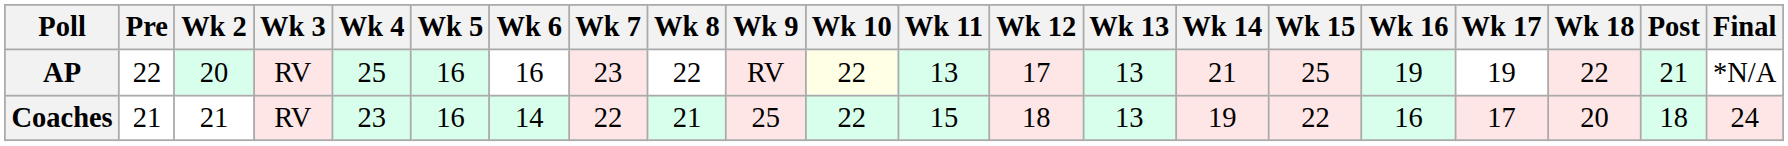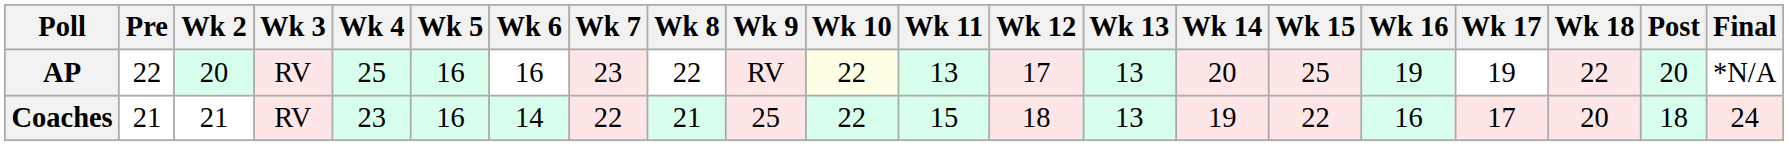 <table class="wikitable" style="white-space:nowrap;text-align:center;">
 <tr>
 <th>Poll</th>
 <th>Pre</th>
 <th>Wk 2</th>
 <th>Wk 3</th>
 <th>Wk 4</th>
 <th>Wk 5</th>
 <th>Wk 6</th>
 <th>Wk 7</th>
 <th>Wk 8</th>
 <th>Wk 9</th>
 <th>Wk 10</th>
 <th>Wk 11</th>
 <th>Wk 12</th>
 <th>Wk 13</th>
 <th>Wk 14</th>
 <th>Wk 15</th>
 <th>Wk 16</th>
 <th>Wk 17</th>
 <th>Wk 18</th>
 <th>Post</th>
 <th>Final</th>
 </tr>
 <tr>
 <th>AP</th>
 <td style="background:#FFF;">22</td>
 <td style="background:#D8FFEB;">20</td>
 <td style="background:#FFE6E6;">RV</td>
 <td style="background:#D8FFEB;">25</td>
 <td style="background:#D8FFEB;">16</td>
 <td style="background:#FFF;">16</td>
 <td style="background:#FFE6E6;">23</td>
 <td style="background:#FFF;">22</td>
 <td style="background:#FFE6E6;">RV</td>
 <td style="background:#FFFFE6;">22</td>
 <td style="background:#D8FFEB;">13</td>
 <td style="background:#FFE6E6;">17</td>
 <td style="background:#D8FFEB;">13</td>
-<td style="background:#FFE6E6;">21</td>
+<td style="background:#FFE6E6;">20</td>
 <td style="background:#FFE6E6;">25</td>
 <td style="background:#D8FFEB;">19</td>
 <td style="background:#FFF;">19</td>
 <td style="background:#FFE6E6;">22</td>
-<td style="background:#D8FFEB;">21</td>
+<td style="background:#D8FFEB;">20</td>
 <td style="background:#FFF;">*N/A</td>
 </tr>
 <tr>
 <th>Coaches</th>
 <td style="background:#FFF;">21</td>
 <td style="background:#FFF;">21</td>
 <td style="background:#FFE6E6;">RV</td>
 <td style="background:#D8FFEB;">23</td>
 <td style="background:#D8FFEB;">16</td>
 <td style="background:#D8FFEB;">14</td>
 <td style="background:#FFE6E6;">22</td>
 <td style="background:#D8FFEB;">21</td>
 <td style="background:#FFE6E6;">25</td>
 <td style="background:#D8FFEB;">22</td>
 <td style="background:#D8FFEB;">15</td>
 <td style="background:#FFE6E6;">18</td>
 <td style="background:#D8FFEB;">13</td>
 <td style="background:#FFE6E6;">19</td>
 <td style="background:#FFE6E6;">22</td>
 <td style="background:#D8FFEB;">16</td>
 <td style="background:#FFE6E6;">17</td>
 <td style="background:#FFE6E6;">20</td>
 <td style="background:#D8FFEB;">18</td>
 <td style="background:#FFE6E6;">24</td>
 </tr>
 </table>
